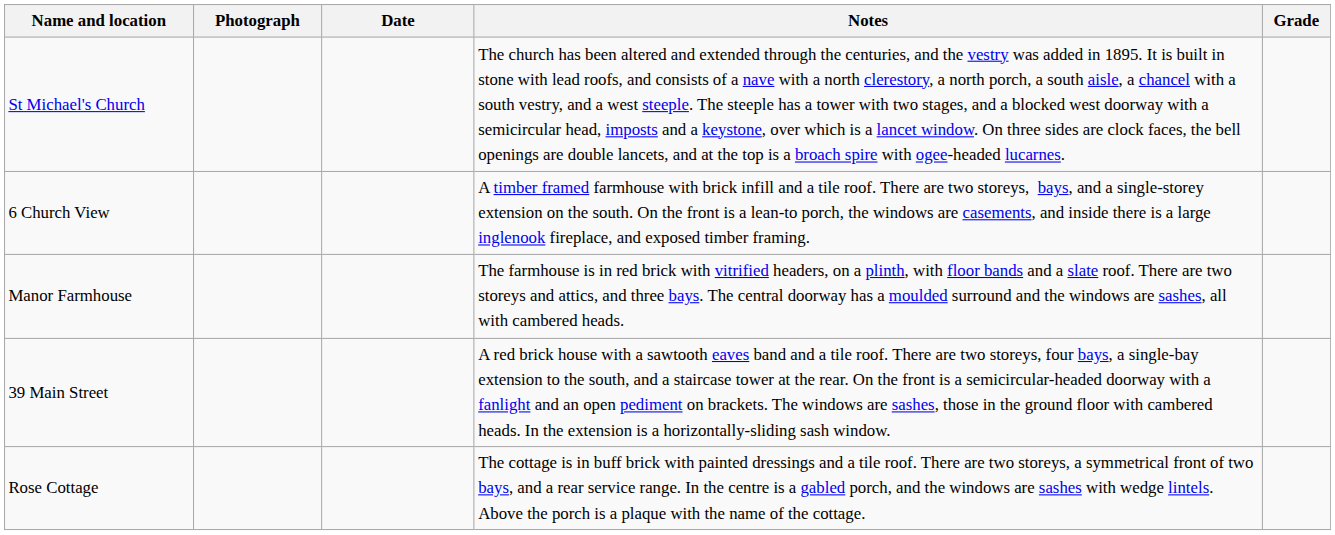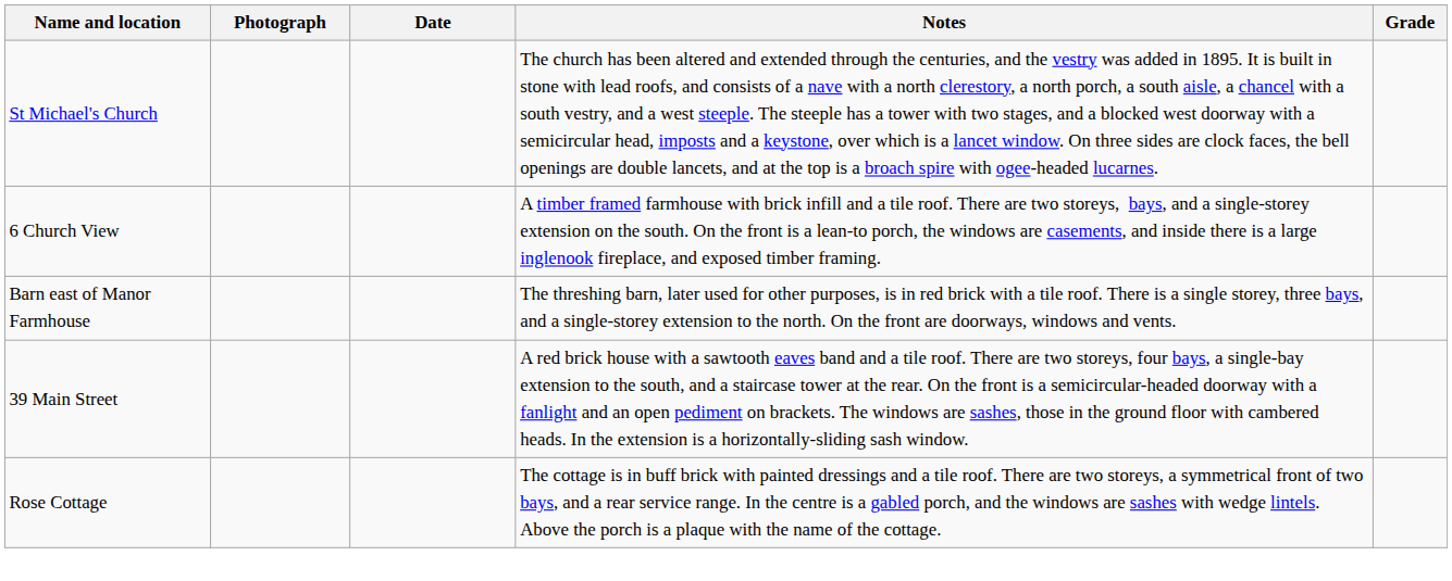 <table class="wikitable sortable plainrowheaders" style="width:100%; border:0; text-align:left; line-height:150%;">
 <tr>
 <th scope="col"  style="width:150px">Name and location</th>
 <th scope="col"  style="width:100px" class="unsortable">Photograph</th>
 <th scope="col"  style="width:120px">Date</th>
 <th scope="col"  style="width:650px" class="unsortable">Notes</th>
 <th scope="col"  style="width:50px">Grade</th>
 </tr>
 <tr>
 <td><a href='#'>St Michael's Church</a><br><small></small></td>
 <td></td>
 <td align="center"></td>
 <td>The church has been altered and extended through the centuries, and the <a href='#'>vestry</a> was added in 1895.  It is built in stone with lead roofs, and consists of a <a href='#'>nave</a> with a north <a href='#'>clerestory</a>, a north porch, a south <a href='#'>aisle</a>, a <a href='#'>chancel</a> with a south vestry, and a west <a href='#'>steeple</a>.  The steeple has a tower with two stages, and a blocked west doorway with a semicircular head, <a href='#'>imposts</a> and a <a href='#'>keystone</a>, over which is a <a href='#'>lancet window</a>.  On three sides are clock faces, the bell openings are double lancets, and at the top is a <a href='#'>broach spire</a> with <a href='#'>ogee</a>-headed <a href='#'>lucarnes</a>.</td>
 <td align="center" ></td>
 </tr>
 <tr>
 <td>6 Church View<br><small></small></td>
 <td></td>
 <td align="center"></td>
 <td>A <a href='#'>timber framed</a> farmhouse with brick infill and a tile roof.  There are two storeys,  <a href='#'>bays</a>, and a single-storey extension on the south.  On the front is a lean-to porch, the windows are <a href='#'>casements</a>, and inside there is a large <a href='#'>inglenook</a> fireplace, and exposed timber framing.</td>
 <td align="center" ></td>
 </tr>
 <tr>
-<td>Manor Farmhouse<br><small></small></td>
+<td>Barn east of Manor Farmhouse<br><small></small></td>
 <td></td>
 <td align="center"></td>
-<td>The farmhouse is in red brick with <a href='#'>vitrified</a> headers, on a <a href='#'>plinth</a>, with <a href='#'>floor bands</a> and a <a href='#'>slate</a> roof.  There are two storeys and attics, and three <a href='#'>bays</a>.  The central doorway has a <a href='#'>moulded</a> surround and the windows are <a href='#'>sashes</a>, all with cambered heads.</td>
+<td>The threshing barn, later used for other purposes, is in red brick with a tile roof.  There is a single storey, three <a href='#'>bays</a>, and a single-storey extension to the north.  On the front are doorways, windows and vents.</td>
 <td align="center" ></td>
 </tr>
 <tr>
 <td>39 Main Street<br><small></small></td>
 <td></td>
 <td align="center"></td>
 <td>A red brick house with a sawtooth <a href='#'>eaves</a> band and a tile roof.  There are two storeys, four <a href='#'>bays</a>, a single-bay extension to the south, and a staircase tower at the rear.  On the front is a semicircular-headed doorway with a <a href='#'>fanlight</a> and an open <a href='#'>pediment</a> on brackets.  The windows are <a href='#'>sashes</a>, those in the ground floor with cambered heads.  In the extension is a horizontally-sliding sash window.</td>
 <td align="center" ></td>
 </tr>
 <tr>
 <td>Rose Cottage<br><small></small></td>
 <td></td>
 <td align="center"></td>
 <td>The cottage is in buff brick with painted dressings and a tile roof.  There are two storeys, a symmetrical front of two <a href='#'>bays</a>, and a rear service range.  In the centre is a <a href='#'>gabled</a> porch, and the windows are <a href='#'>sashes</a> with wedge <a href='#'>lintels</a>.  Above the porch is a plaque with the name of the cottage.</td>
 <td align="center" ></td>
 </tr>
 <tr>
 </tr>
 </table>
